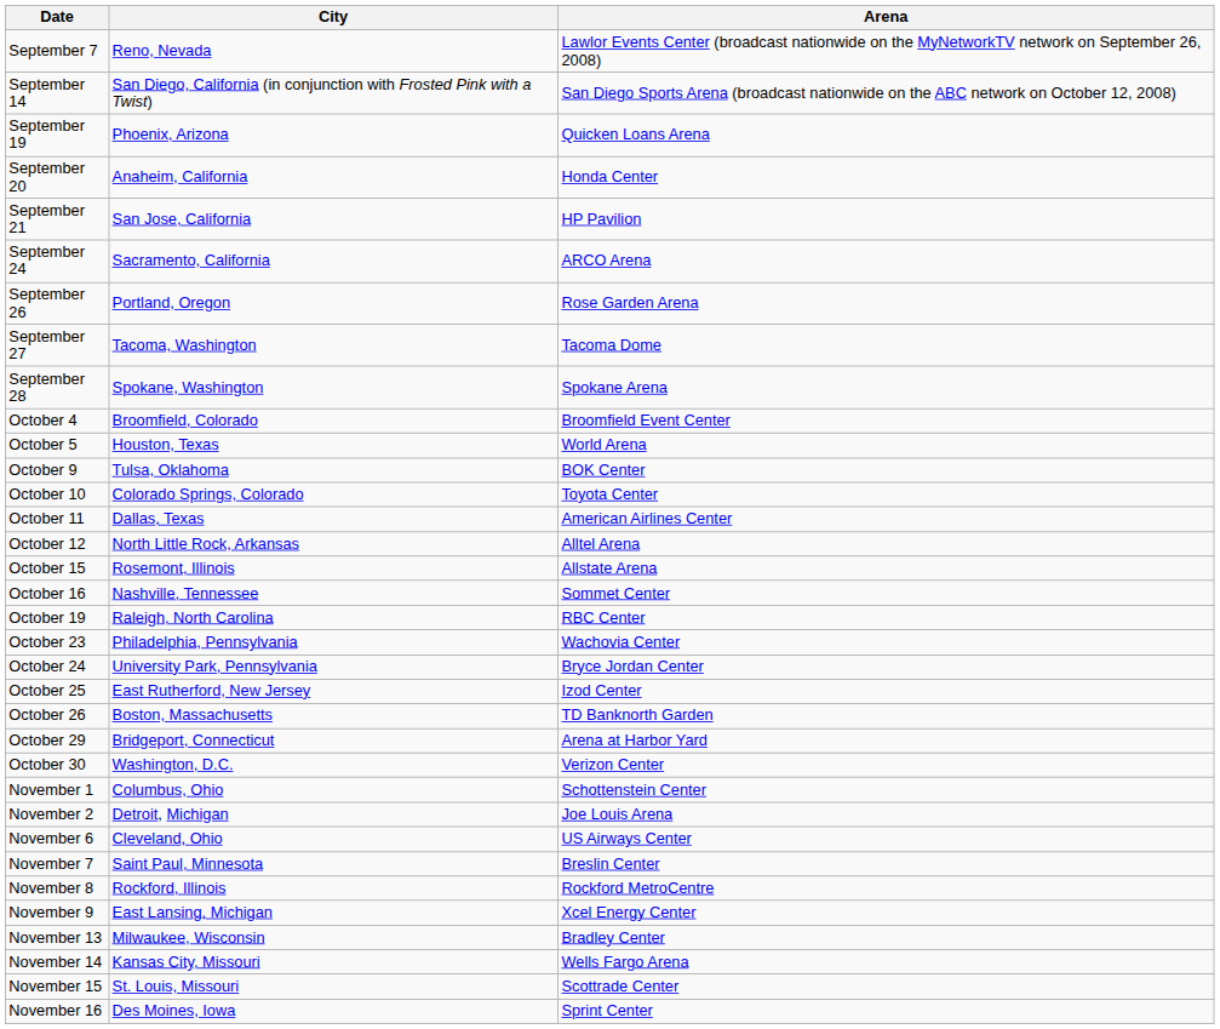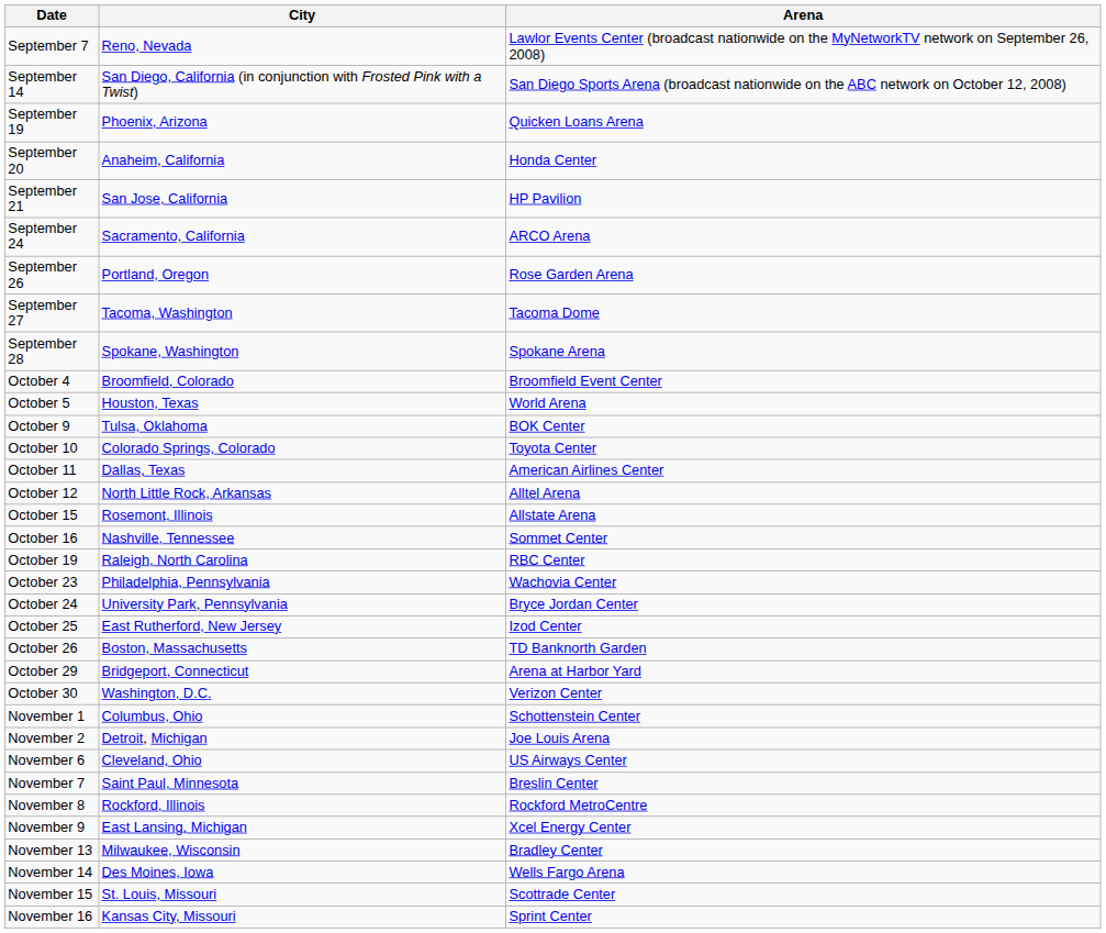 <table class="wikitable">
 <tr>
 <th>Date</th>
 <th>City</th>
 <th>Arena</th>
 </tr>
 <tr>
 <td>September 7</td>
 <td><a href='#'>Reno, Nevada</a></td>
 <td><a href='#'>Lawlor Events Center</a> (broadcast nationwide on the <a href='#'>MyNetworkTV</a> network on September 26, 2008)</td>
 </tr>
 <tr>
 <td>September 14</td>
 <td><a href='#'>San Diego, California</a> (in conjunction with <em>Frosted Pink with a Twist</em>)</td>
 <td><a href='#'>San Diego Sports Arena</a> (broadcast nationwide on the <a href='#'>ABC</a> network on October 12, 2008)</td>
 </tr>
 <tr>
 <td>September 19</td>
 <td><a href='#'>Phoenix, Arizona</a></td>
 <td><a href='#'>Quicken Loans Arena</a></td>
 </tr>
 <tr>
 <td>September 20</td>
 <td><a href='#'>Anaheim, California</a></td>
 <td><a href='#'>Honda Center</a></td>
 </tr>
 <tr>
 <td>September 21</td>
 <td><a href='#'>San Jose, California</a></td>
 <td><a href='#'>HP Pavilion</a></td>
 </tr>
 <tr>
 <td>September 24</td>
 <td><a href='#'>Sacramento, California</a></td>
 <td><a href='#'>ARCO Arena</a></td>
 </tr>
 <tr>
 <td>September 26</td>
 <td><a href='#'>Portland, Oregon</a></td>
 <td><a href='#'>Rose Garden Arena</a></td>
 </tr>
 <tr>
 <td>September 27</td>
 <td><a href='#'>Tacoma, Washington</a></td>
 <td><a href='#'>Tacoma Dome</a></td>
 </tr>
 <tr>
 <td>September 28</td>
 <td><a href='#'>Spokane, Washington</a></td>
 <td><a href='#'>Spokane Arena</a></td>
 </tr>
 <tr>
 <td>October 4</td>
 <td><a href='#'>Broomfield, Colorado</a></td>
 <td><a href='#'>Broomfield Event Center</a></td>
 </tr>
 <tr>
 <td>October 5</td>
 <td><a href='#'>Houston, Texas</a></td>
 <td><a href='#'>World Arena</a></td>
 </tr>
 <tr>
 <td>October 9</td>
 <td><a href='#'>Tulsa, Oklahoma</a></td>
 <td><a href='#'>BOK Center</a></td>
 </tr>
 <tr>
 <td>October 10</td>
 <td><a href='#'>Colorado Springs, Colorado</a></td>
 <td><a href='#'>Toyota Center</a></td>
 </tr>
 <tr>
 <td>October 11</td>
 <td><a href='#'>Dallas, Texas</a></td>
 <td><a href='#'>American Airlines Center</a></td>
 </tr>
 <tr>
 <td>October 12</td>
 <td><a href='#'>North Little Rock, Arkansas</a></td>
 <td><a href='#'>Alltel Arena</a></td>
 </tr>
 <tr>
 <td>October 15</td>
 <td><a href='#'>Rosemont, Illinois</a></td>
 <td><a href='#'>Allstate Arena</a></td>
 </tr>
 <tr>
 <td>October 16</td>
 <td><a href='#'>Nashville, Tennessee</a></td>
 <td><a href='#'>Sommet Center</a></td>
 </tr>
 <tr>
 <td>October 19</td>
 <td><a href='#'>Raleigh, North Carolina</a></td>
 <td><a href='#'>RBC Center</a></td>
 </tr>
 <tr>
 <td>October 23</td>
 <td><a href='#'>Philadelphia, Pennsylvania</a></td>
 <td><a href='#'>Wachovia Center</a></td>
 </tr>
 <tr>
 <td>October 24</td>
 <td><a href='#'>University Park, Pennsylvania</a></td>
 <td><a href='#'>Bryce Jordan Center</a></td>
 </tr>
 <tr>
 <td>October 25</td>
 <td><a href='#'>East Rutherford, New Jersey</a></td>
 <td><a href='#'>Izod Center</a></td>
 </tr>
 <tr>
 <td>October 26</td>
 <td><a href='#'>Boston, Massachusetts</a></td>
 <td><a href='#'>TD Banknorth Garden</a></td>
 </tr>
 <tr>
 <td>October 29</td>
 <td><a href='#'>Bridgeport, Connecticut</a></td>
 <td><a href='#'>Arena at Harbor Yard</a></td>
 </tr>
 <tr>
 <td>October 30</td>
 <td><a href='#'>Washington, D.C.</a></td>
 <td><a href='#'>Verizon Center</a></td>
 </tr>
 <tr>
 <td>November 1</td>
 <td><a href='#'>Columbus, Ohio</a></td>
 <td><a href='#'>Schottenstein Center</a></td>
 </tr>
 <tr>
 <td>November 2</td>
 <td><a href='#'>Detroit</a>, <a href='#'>Michigan</a></td>
 <td><a href='#'>Joe Louis Arena</a></td>
 </tr>
 <tr>
 <td>November 6</td>
 <td><a href='#'>Cleveland, Ohio</a></td>
 <td><a href='#'>US Airways Center</a></td>
 </tr>
 <tr>
 <td>November 7</td>
 <td><a href='#'>Saint Paul, Minnesota</a></td>
 <td><a href='#'>Breslin Center</a></td>
 </tr>
 <tr>
 <td>November 8</td>
 <td><a href='#'>Rockford, Illinois</a></td>
 <td><a href='#'>Rockford MetroCentre</a></td>
 </tr>
 <tr>
 <td>November 9</td>
 <td><a href='#'>East Lansing, Michigan</a></td>
 <td><a href='#'>Xcel Energy Center</a></td>
 </tr>
 <tr>
 <td>November 13</td>
 <td><a href='#'>Milwaukee, Wisconsin</a></td>
 <td><a href='#'>Bradley Center</a></td>
 </tr>
 <tr>
 <td>November 14</td>
-<td><a href='#'>Kansas City, Missouri</a></td>
+<td><a href='#'>Des Moines, Iowa</a></td>
 <td><a href='#'>Wells Fargo Arena</a></td>
 </tr>
 <tr>
 <td>November 15</td>
 <td><a href='#'>St. Louis, Missouri</a></td>
 <td><a href='#'>Scottrade Center</a></td>
 </tr>
 <tr>
 <td>November 16</td>
-<td><a href='#'>Des Moines, Iowa</a></td>
+<td><a href='#'>Kansas City, Missouri</a></td>
 <td><a href='#'>Sprint Center</a></td>
 </tr>
 </table>
